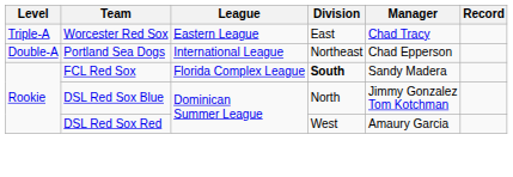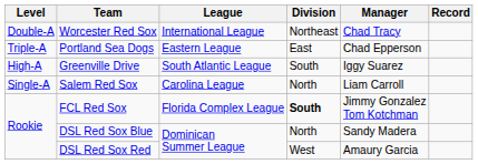 <table class="wikitable" style="text-align:left">
 <tr>
 <th>Level</th>
 <th>Team</th>
 <th>League</th>
 <th>Division</th>
 <th>Manager</th>
 <th>Record</th>
 </tr>
 <tr>
-<td><a href='#'>Triple-A</a></td>
+<td><a href='#'>Double-A</a></td>
 <td><a href='#'>Worcester Red Sox</a></td>
-<td><a href='#'>Eastern League</a></td>
-<td>East</td>
+<td><a href='#'>International League</a></td>
+<td>Northeast</td>
 <td><a href='#'>Chad Tracy</a></td>
 <td></td>
 </tr>
 <tr>
-<td><a href='#'>Double-A</a></td>
+<td><a href='#'>Triple-A</a></td>
 <td><a href='#'>Portland Sea Dogs</a></td>
-<td><a href='#'>International League</a></td>
-<td>Northeast</td>
+<td><a href='#'>Eastern League</a></td>
+<td>East</td>
 <td>Chad Epperson</td>
+<td></td>
+</tr>
+<tr>
+<td><a href='#'>High-A</a></td>
+<td><a href='#'>Greenville Drive</a></td>
+<td><a href='#'>South Atlantic League</a></td>
+<td>South</td>
+<td>Iggy Suarez</td>
+<td></td>
+</tr>
+<tr>
+<td><a href='#'>Single-A</a></td>
+<td><a href='#'>Salem Red Sox</a></td>
+<td><a href='#'>Carolina League</a></td>
+<td>North</td>
+<td>Liam Carroll</td>
 <td></td>
 </tr>
 <tr>
 <td rowspan=3><a href='#'>Rookie</a></td>
 <td><a href='#'>FCL Red Sox</a></td>
 <td><a href='#'>Florida Complex League</a></td>
 <td><strong>South</strong></td>
-<td>Sandy Madera</td>
+<td>Jimmy Gonzalez<br><a href='#'>Tom Kotchman</a></td>
 <td></td>
 </tr>
 <tr>
 <td><a href='#'>DSL Red Sox Blue</a></td>
 <td rowspan=2><a href='#'>Dominican<br>Summer League</a></td>
 <td>North</td>
-<td>Jimmy Gonzalez<br><a href='#'>Tom Kotchman</a></td>
+<td>Sandy Madera</td>
 <td></td>
 </tr>
 <tr>
 <td><a href='#'>DSL Red Sox Red</a></td>
 <td>West</td>
 <td>Amaury Garcia</td>
 <td></td>
 </tr>
 </table>
